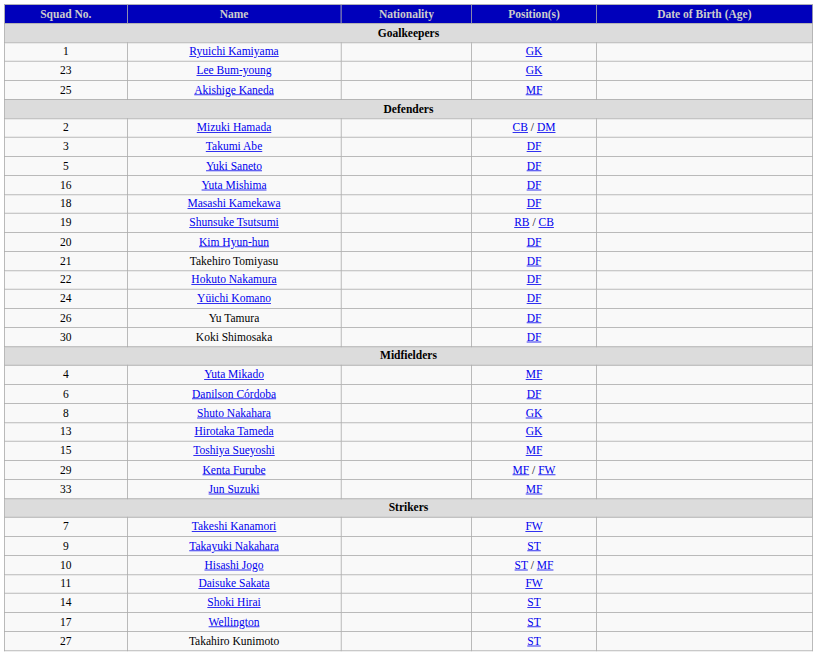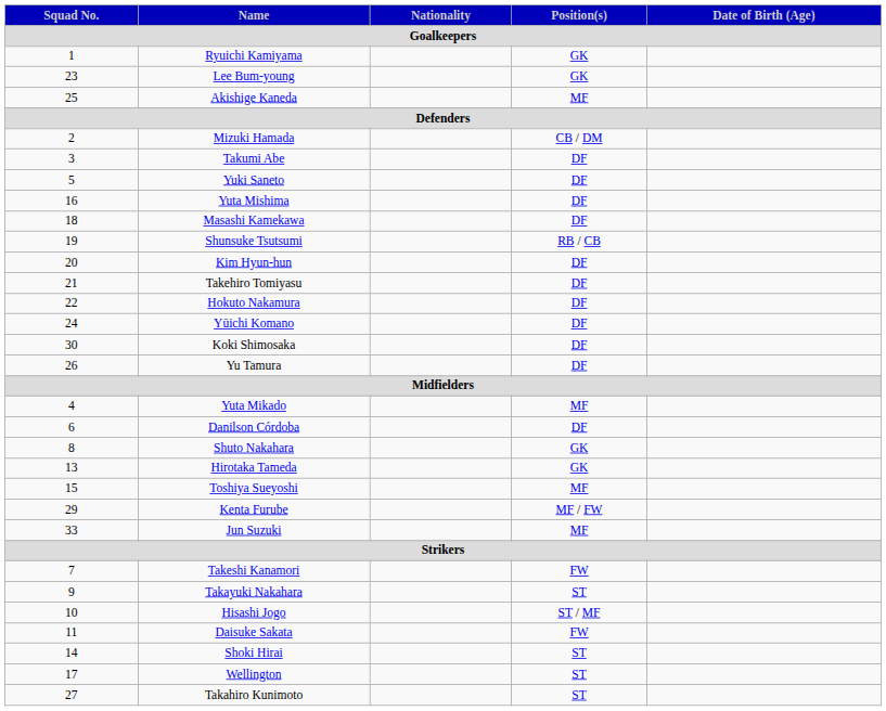 <table class="wikitable" style="text-align:center; font-size:90%; width:80%;">
 <tr>
 <th style=" background:#00b; color:#CCC; text-align:center;">Squad No.</th>
 <th style=" background:#00b; color:#CCC; text-align:center;">Name</th>
 <th style=" background:#00b; color:#CCC; text-align:center;">Nationality</th>
 <th style=" background:#00b; color:#CCC; text-align:center;">Position(s)</th>
 <th style=" background:#00b; color:#CCC; text-align:center;">Date of Birth (Age)</th>
 </tr>
 <tr>
 <th colspan="5" style="background:#dcdcdc; text-align:center">Goalkeepers</th>
 </tr>
 <tr>
 <td>1</td>
 <td><a href='#'>Ryuichi Kamiyama</a></td>
 <td></td>
 <td><a href='#'>GK</a></td>
 <td></td>
 </tr>
 <tr>
 <td>23</td>
 <td><a href='#'>Lee Bum-young</a></td>
 <td></td>
 <td><a href='#'>GK</a></td>
 <td></td>
 </tr>
 <tr>
 <td>25</td>
 <td><a href='#'>Akishige Kaneda</a></td>
 <td></td>
 <td><a href='#'>MF</a></td>
 <td></td>
 </tr>
 <tr>
 <th colspan="5" style="background:#dcdcdc; text-align:center">Defenders</th>
 </tr>
 <tr>
 <td>2</td>
 <td><a href='#'>Mizuki Hamada</a></td>
 <td></td>
 <td><a href='#'>CB</a> / <a href='#'>DM</a></td>
 <td></td>
 </tr>
 <tr>
 <td>3</td>
 <td><a href='#'>Takumi Abe</a></td>
 <td></td>
 <td><a href='#'>DF</a></td>
 <td></td>
 </tr>
 <tr>
 <td>5</td>
 <td><a href='#'>Yuki Saneto</a></td>
 <td></td>
 <td><a href='#'>DF</a></td>
 <td></td>
 </tr>
 <tr>
 <td>16</td>
 <td><a href='#'>Yuta Mishima</a></td>
 <td></td>
 <td><a href='#'>DF</a></td>
 <td></td>
 </tr>
 <tr>
 <td>18</td>
 <td><a href='#'>Masashi Kamekawa</a></td>
 <td></td>
 <td><a href='#'>DF</a></td>
 <td></td>
 </tr>
 <tr>
 <td>19</td>
 <td><a href='#'>Shunsuke Tsutsumi</a></td>
 <td></td>
 <td><a href='#'>RB</a> / <a href='#'>CB</a></td>
 <td></td>
 </tr>
 <tr>
 <td>20</td>
 <td><a href='#'>Kim Hyun-hun</a></td>
 <td></td>
 <td><a href='#'>DF</a></td>
 <td></td>
 </tr>
 <tr>
 <td>21</td>
 <td>Takehiro Tomiyasu</td>
 <td></td>
 <td><a href='#'>DF</a></td>
 <td></td>
 </tr>
 <tr>
 <td>22</td>
 <td><a href='#'>Hokuto Nakamura</a></td>
 <td></td>
 <td><a href='#'>DF</a></td>
 <td></td>
 </tr>
 <tr>
 <td>24</td>
 <td><a href='#'>Yūichi Komano</a></td>
 <td></td>
 <td><a href='#'>DF</a></td>
 <td></td>
 </tr>
 <tr>
-<td>26</td>
-<td>Yu Tamura</td>
+<td>30</td>
+<td>Koki Shimosaka</td>
 <td></td>
 <td><a href='#'>DF</a></td>
 <td></td>
 </tr>
 <tr>
-<td>30</td>
-<td>Koki Shimosaka</td>
+<td>26</td>
+<td>Yu Tamura</td>
 <td></td>
 <td><a href='#'>DF</a></td>
 <td></td>
 </tr>
 <tr>
 <th colspan="5" style="background:#dcdcdc; text-align:center">Midfielders</th>
 </tr>
 <tr>
 <td>4</td>
 <td><a href='#'>Yuta Mikado</a></td>
 <td></td>
 <td><a href='#'>MF</a></td>
 <td></td>
 </tr>
 <tr>
 <td>6</td>
 <td><a href='#'>Danilson Córdoba</a></td>
 <td></td>
 <td><a href='#'>DF</a></td>
 <td></td>
 </tr>
 <tr>
 <td>8</td>
 <td><a href='#'>Shuto Nakahara</a></td>
 <td></td>
 <td><a href='#'>GK</a></td>
 <td></td>
 </tr>
 <tr>
 <td>13</td>
 <td><a href='#'>Hirotaka Tameda</a></td>
 <td></td>
 <td><a href='#'>GK</a></td>
 <td></td>
 </tr>
 <tr>
 <td>15</td>
 <td><a href='#'>Toshiya Sueyoshi</a></td>
 <td></td>
 <td><a href='#'>MF</a></td>
 <td></td>
 </tr>
 <tr>
 <td>29</td>
 <td><a href='#'>Kenta Furube</a></td>
 <td></td>
 <td><a href='#'>MF</a> / <a href='#'>FW</a></td>
 <td></td>
 </tr>
 <tr>
 <td>33</td>
 <td><a href='#'>Jun Suzuki</a></td>
 <td></td>
 <td><a href='#'>MF</a></td>
 <td></td>
 </tr>
 <tr>
 <th colspan="5" style="background:#dcdcdc; text-align:center">Strikers</th>
 </tr>
 <tr>
 <td>7</td>
 <td><a href='#'>Takeshi Kanamori</a></td>
 <td></td>
 <td><a href='#'>FW</a></td>
 <td></td>
 </tr>
 <tr>
 <td>9</td>
 <td><a href='#'>Takayuki Nakahara</a></td>
 <td></td>
 <td><a href='#'>ST</a></td>
 <td></td>
 </tr>
 <tr>
 <td>10</td>
 <td><a href='#'>Hisashi Jogo</a></td>
 <td></td>
 <td><a href='#'>ST</a> / <a href='#'>MF</a></td>
 <td></td>
 </tr>
 <tr>
 <td>11</td>
 <td><a href='#'>Daisuke Sakata</a></td>
 <td></td>
 <td><a href='#'>FW</a></td>
 <td></td>
 </tr>
 <tr>
 <td>14</td>
 <td><a href='#'>Shoki Hirai</a></td>
 <td></td>
 <td><a href='#'>ST</a></td>
 <td></td>
 </tr>
 <tr>
 <td>17</td>
 <td><a href='#'>Wellington</a></td>
 <td></td>
 <td><a href='#'>ST</a></td>
 <td></td>
 </tr>
 <tr>
 <td>27</td>
 <td>Takahiro Kunimoto</td>
 <td></td>
 <td><a href='#'>ST</a></td>
 <td></td>
 </tr>
 </table>
